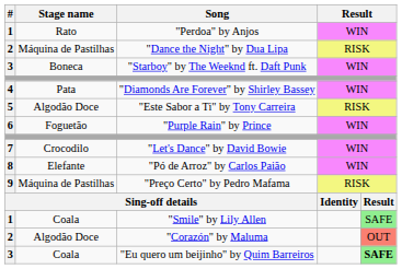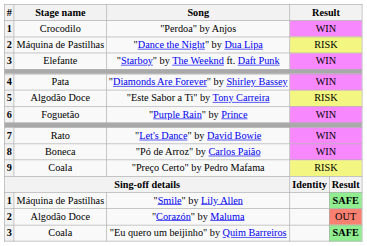 <table class="wikitable plainrowheaders" style="text-align: center;">
 <tr>
 <th>#</th>
 <th>Stage name</th>
 <th>Song</th>
 <th colspan=2>Result</th>
 </tr>
 <tr>
 <th>1</th>
-<td>Rato</td>
+<td>Crocodilo</td>
 <td>"Perdoa" by Anjos</td>
 <td colspan=2 bgcolor="#F888FD">WIN</td>
 </tr>
 <tr>
 <th>2</th>
 <td>Máquina de Pastilhas</td>
 <td>"<a href='#'>Dance the Night</a>" by <a href='#'>Dua Lipa</a></td>
 <td colspan=2 bgcolor="#F3F781">RISK</td>
 </tr>
 <tr>
 <th>3</th>
-<td>Boneca</td>
+<td>Elefante</td>
 <td>"<a href='#'>Starboy</a>" by <a href='#'>The Weeknd</a> ft. <a href='#'>Daft Punk</a></td>
 <td colspan=2 bgcolor="#F888FD">WIN</td>
 </tr>
 <tr>
 <td colspan="5" style="background:darkgray"></td>
 </tr>
 <tr>
 <th>4</th>
 <td>Pata</td>
 <td>"<a href='#'>Diamonds Are Forever</a>" by <a href='#'>Shirley Bassey</a></td>
 <td colspan=2 bgcolor="#F888FD">WIN</td>
 </tr>
 <tr>
 <th>5</th>
 <td>Algodão Doce</td>
 <td>"Este Sabor a Ti" by <a href='#'>Tony Carreira</a></td>
 <td colspan=2 bgcolor="#F3F781">RISK</td>
 </tr>
 <tr>
 <th>6</th>
 <td>Foguetão</td>
 <td>"<a href='#'>Purple Rain</a>" by <a href='#'>Prince</a></td>
 <td colspan=2 bgcolor="#F888FD">WIN</td>
 </tr>
 <tr>
 <td colspan="5" style="background:darkgray"></td>
 </tr>
 <tr>
 <th>7</th>
-<td>Crocodilo</td>
+<td>Rato</td>
 <td>"<a href='#'>Let's Dance</a>" by <a href='#'>David Bowie</a></td>
 <td colspan=2 bgcolor="#F888FD">WIN</td>
 </tr>
 <tr>
 <th>8</th>
-<td>Elefante</td>
+<td>Boneca</td>
 <td>"Pó de Arroz" by <a href='#'>Carlos Paião</a></td>
 <td colspan=2 bgcolor="#F888FD">WIN</td>
 </tr>
 <tr>
 <th>9</th>
-<td>Máquina de Pastilhas</td>
+<td>Coala</td>
 <td>"Preço Certo" by Pedro Mafama</td>
 <td colspan=2 bgcolor="#F3F781">RISK</td>
 </tr>
 <tr>
 <th colspan="3">Sing-off details</th>
 <th>Identity</th>
 <th>Result</th>
 </tr>
 <tr>
 <th>1</th>
-<td>Coala</td>
+<td>Máquina de Pastilhas</td>
 <td>"<a href='#'>Smile</a>" by <a href='#'>Lily Allen</a></td>
 <td></td>
-<td bgcolor=lightgreen>SAFE</td>
+<td bgcolor=lightgreen><strong>SAFE</strong></td>
 </tr>
 <tr>
 <th>2</th>
 <td>Algodão Doce</td>
 <td>"<a href='#'>Corazón</a>" by <a href='#'>Maluma</a></td>
 <td></td>
 <td bgcolor="salmon">OUT</td>
 </tr>
 <tr>
 <th>3</th>
 <td>Coala</td>
 <td>"Eu quero um beijinho" by <a href='#'>Quim Barreiros</a></td>
 <td></td>
 <td bgcolor=lightgreen><strong>SAFE</strong></td>
 </tr>
 </table>
